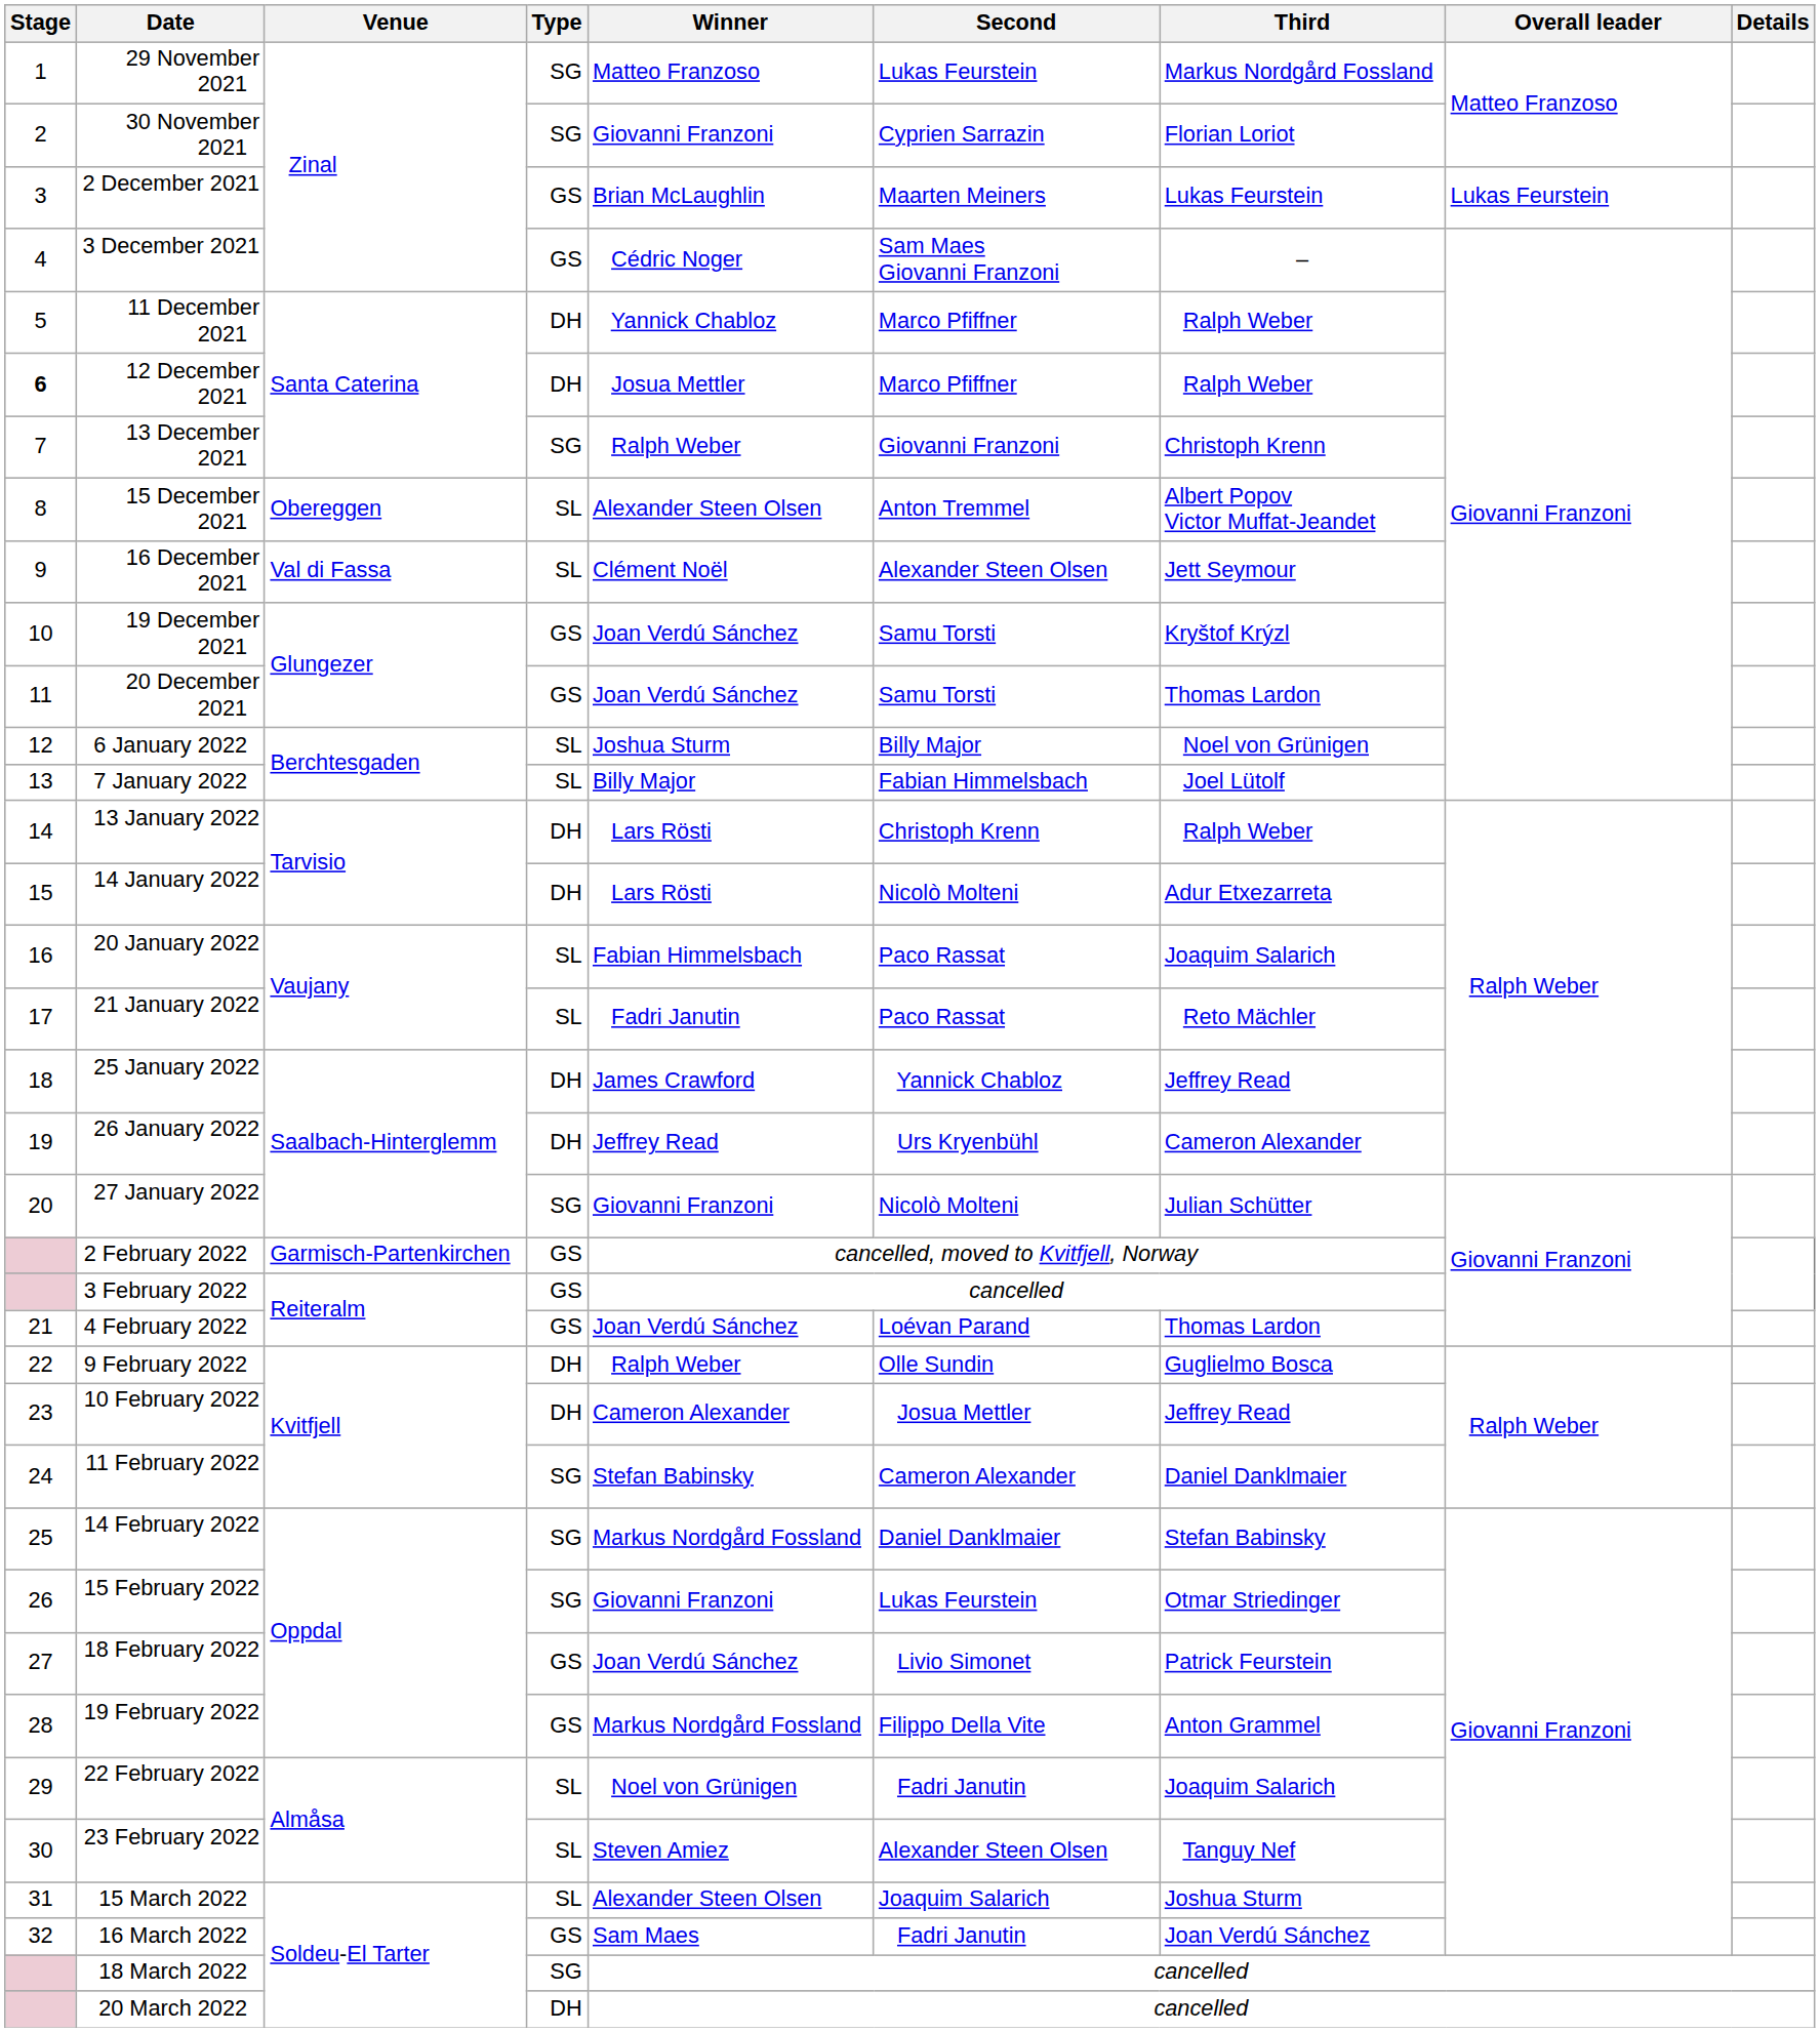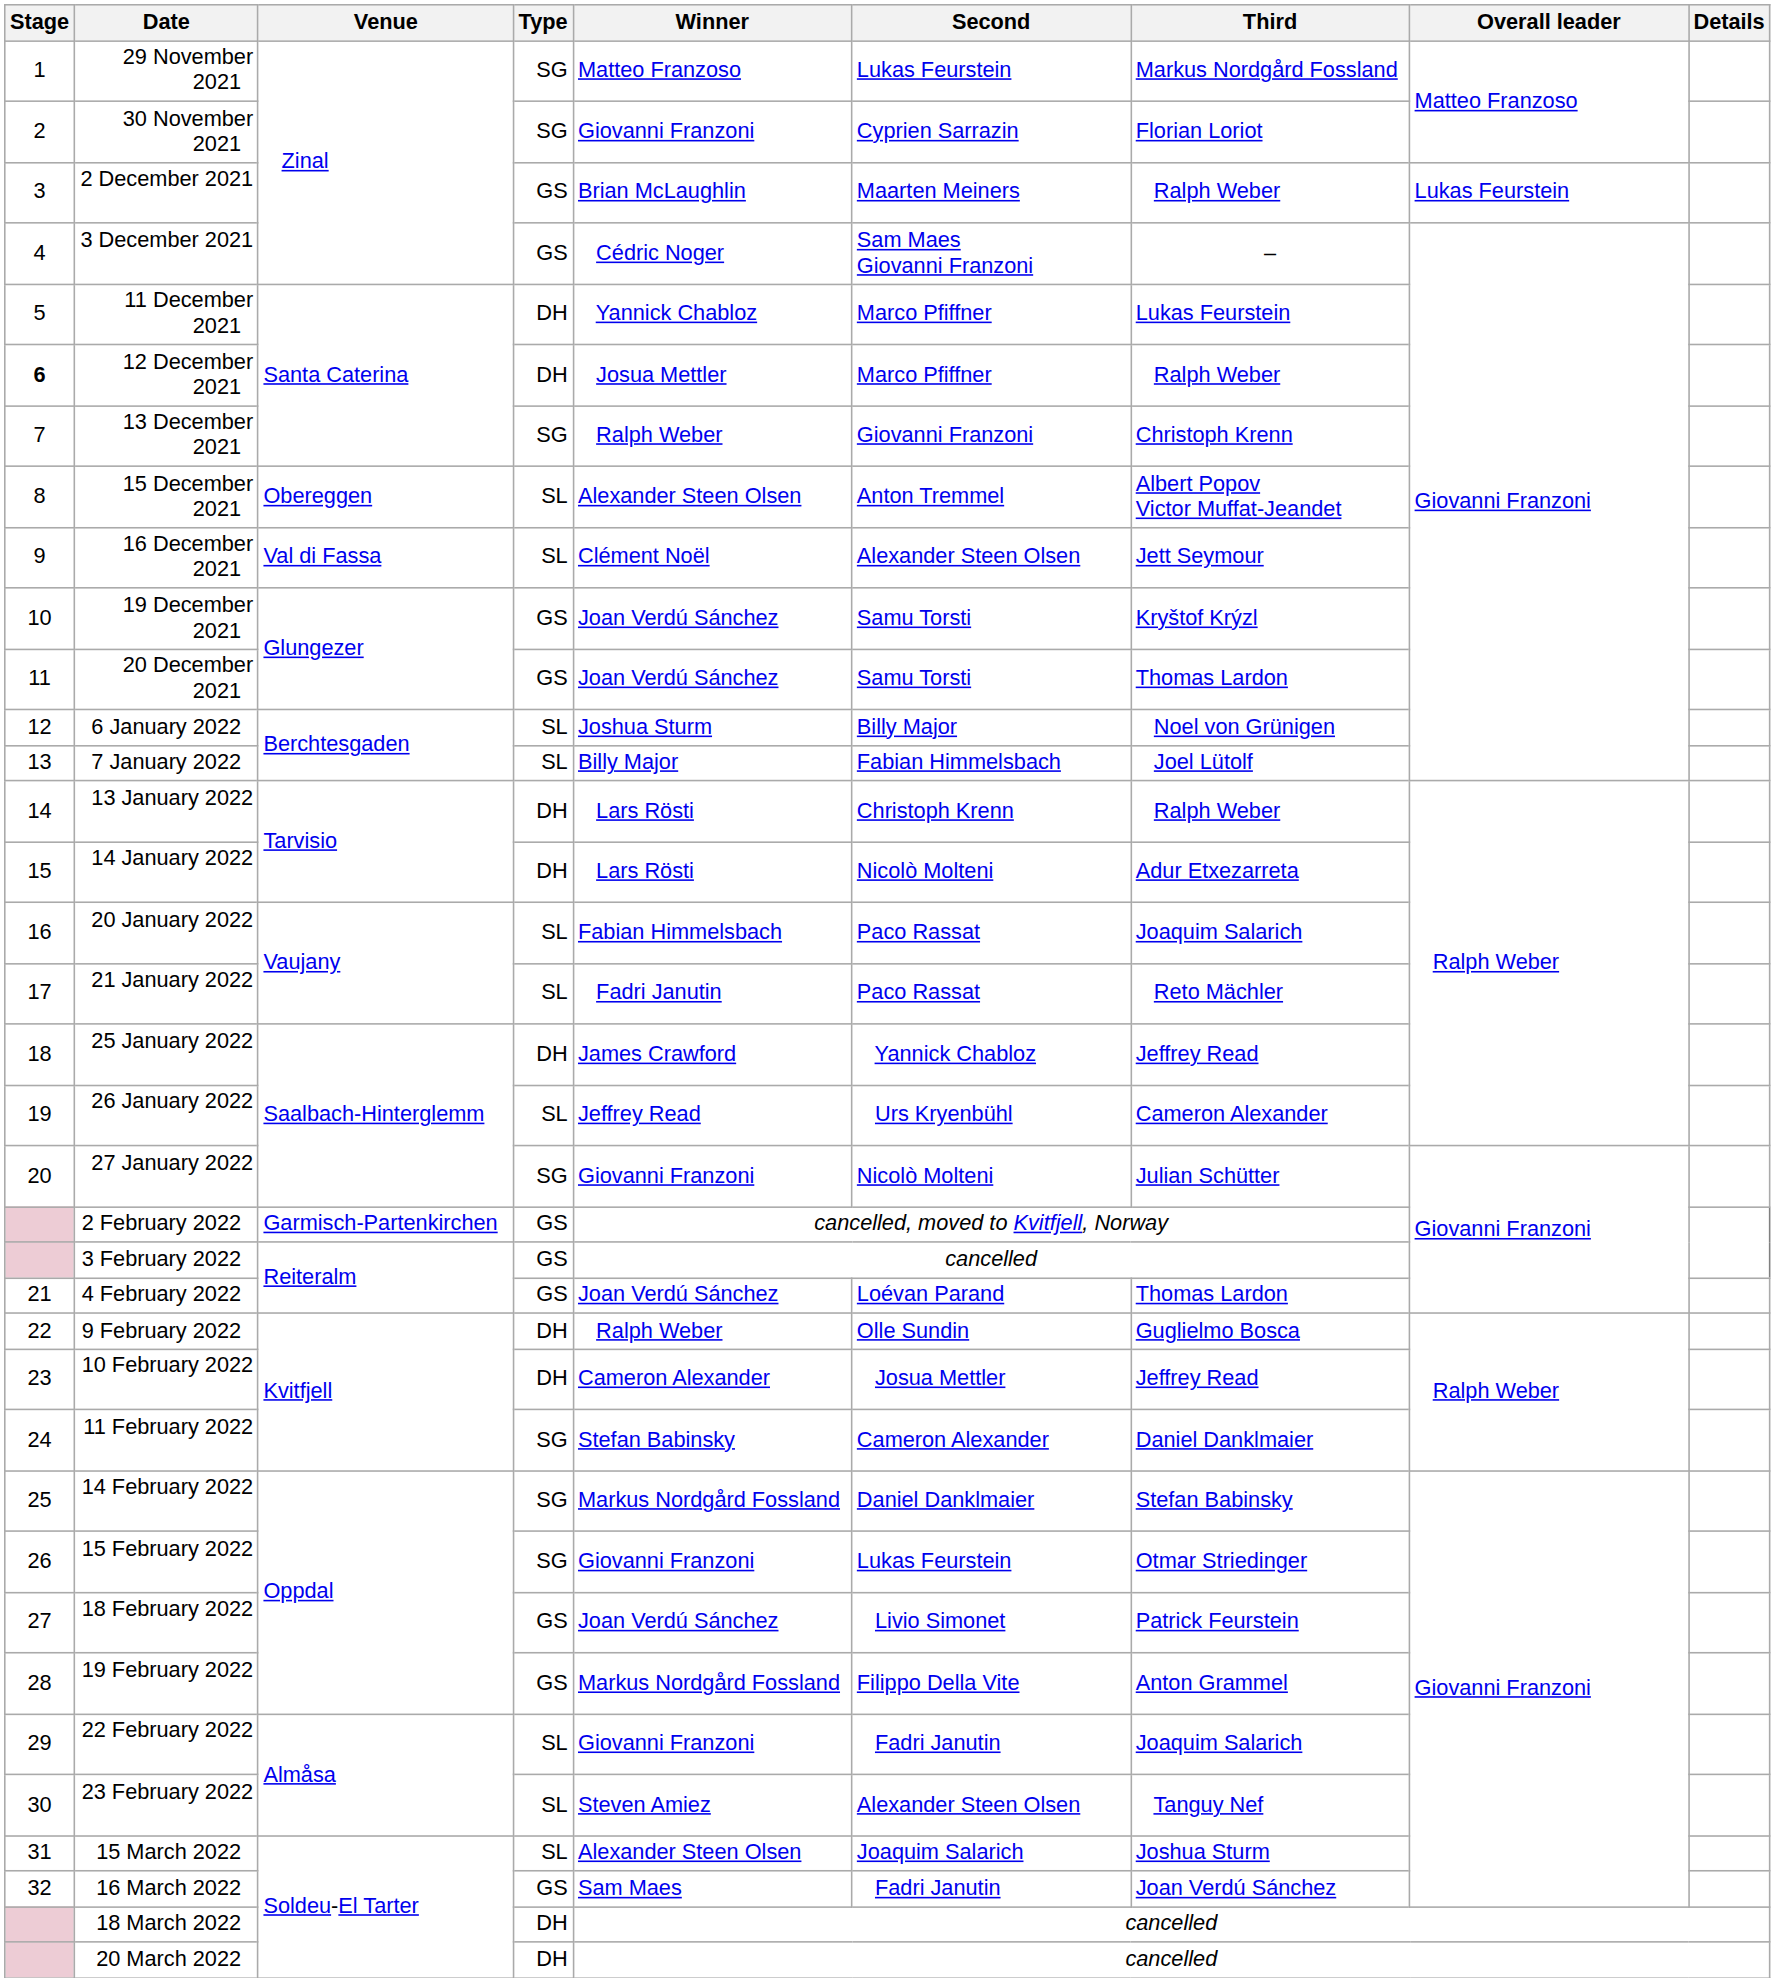 <table class="wikitable sortable" style="background:#fff; font-size:86%; line-height:16px; border:grey solid 1px; border-collapse:collapse;">
 <tr>
 <th style="width:30px;">Stage</th>
 <th style="width:110px;">Date</th>
 <th style="width:155px;">Venue</th>
 <th style="width:25px;">Type</th>
 <th style="width:170px;">Winner</th>
 <th style="width:170px;">Second</th>
 <th style="width:170px;">Third</th>
 <th style="width:170px;">Overall leader</th>
 <th style="width:10px;">Details</th>
 </tr>
 <tr>
 <td align=center>1</td>
 <td align=right>29 November 2021  </td>
 <td rowspan=4>   <a href='#'>Zinal</a></td>
 <td align=right>SG</td>
 <td> <a href='#'>Matteo Franzoso</a></td>
 <td> <a href='#'>Lukas Feurstein</a></td>
 <td> <a href='#'>Markus Nordgård Fossland</a></td>
 <td rowspan=2> <a href='#'>Matteo Franzoso</a></td>
 <td></td>
 </tr>
 <tr>
 <td align=center>2</td>
 <td align=right>30 November 2021  </td>
 <td align=right>SG</td>
 <td> <a href='#'>Giovanni Franzoni</a></td>
 <td> <a href='#'>Cyprien Sarrazin</a></td>
 <td> <a href='#'>Florian Loriot</a></td>
 <td></td>
 </tr>
 <tr>
 <td align=center>3</td>
 <td align=right>2 December 2021  </td>
 <td align=right>GS</td>
 <td> <a href='#'>Brian McLaughlin</a></td>
 <td> <a href='#'>Maarten Meiners</a></td>
-<td> <a href='#'>Lukas Feurstein</a></td>
+<td>   <a href='#'>Ralph Weber</a></td>
 <td> <a href='#'>Lukas Feurstein</a></td>
 <td></td>
 </tr>
 <tr>
 <td align=center>4</td>
 <td align=right>3 December 2021  </td>
 <td align=right>GS</td>
 <td>   <a href='#'>Cédric Noger</a></td>
 <td> <a href='#'>Sam Maes</a> <br> <a href='#'>Giovanni Franzoni</a></td>
 <td align=center>–</td>
 <td rowspan=10> <a href='#'>Giovanni Franzoni</a></td>
 <td></td>
 </tr>
 <tr>
 <td align=center>5</td>
 <td align=right>11 December 2021  </td>
 <td rowspan=3> <a href='#'>Santa Caterina</a></td>
 <td align=right>DH</td>
 <td>   <a href='#'>Yannick Chabloz</a></td>
 <td> <a href='#'>Marco Pfiffner</a></td>
-<td>   <a href='#'>Ralph Weber</a></td>
+<td> <a href='#'>Lukas Feurstein</a></td>
 <td></td>
 </tr>
 <tr>
 <td align=center><strong>6</strong></td>
 <td align=right>12 December 2021  </td>
 <td align=right>DH</td>
 <td>   <a href='#'>Josua Mettler</a></td>
 <td> <a href='#'>Marco Pfiffner</a></td>
 <td>   <a href='#'>Ralph Weber</a></td>
 <td></td>
 </tr>
 <tr>
 <td align=center>7</td>
 <td align=right>13 December 2021  </td>
 <td align=right>SG</td>
 <td>   <a href='#'>Ralph Weber</a></td>
 <td> <a href='#'>Giovanni Franzoni</a></td>
 <td> <a href='#'>Christoph Krenn</a></td>
 <td></td>
 </tr>
 <tr>
 <td align=center>8</td>
 <td align=right>15 December 2021  </td>
 <td> <a href='#'>Obereggen</a></td>
 <td align=right>SL</td>
 <td> <a href='#'>Alexander Steen Olsen</a></td>
 <td> <a href='#'>Anton Tremmel</a></td>
 <td> <a href='#'>Albert Popov</a><br> <a href='#'>Victor Muffat-Jeandet</a></td>
 <td></td>
 </tr>
 <tr>
 <td align=center>9</td>
 <td align=right>16 December 2021  </td>
 <td> <a href='#'>Val di Fassa</a></td>
 <td align=right>SL</td>
 <td> <a href='#'>Clément Noël</a></td>
 <td> <a href='#'>Alexander Steen Olsen</a></td>
 <td> <a href='#'>Jett Seymour</a></td>
 <td></td>
 </tr>
 <tr>
 <td align=center>10</td>
 <td align=right>19 December 2021  </td>
 <td rowspan=2> <a href='#'>Glungezer</a></td>
 <td align=right>GS</td>
 <td> <a href='#'>Joan Verdú Sánchez</a></td>
 <td> <a href='#'>Samu Torsti</a></td>
 <td> <a href='#'>Kryštof Krýzl</a></td>
 <td></td>
 </tr>
 <tr>
 <td align=center>11</td>
 <td align=right>20 December 2021  </td>
 <td align=right>GS</td>
 <td> <a href='#'>Joan Verdú Sánchez</a></td>
 <td> <a href='#'>Samu Torsti</a></td>
 <td> <a href='#'>Thomas Lardon</a></td>
 <td></td>
 </tr>
 <tr>
 <td align=center>12</td>
 <td align=right>6 January 2022  </td>
 <td rowspan=2> <a href='#'>Berchtesgaden</a></td>
 <td align=right>SL</td>
 <td> <a href='#'>Joshua Sturm</a></td>
 <td> <a href='#'>Billy Major</a></td>
 <td>   <a href='#'>Noel von Grünigen</a></td>
 <td></td>
 </tr>
 <tr>
 <td align=center>13</td>
 <td align=right>7 January 2022  </td>
 <td align=right>SL</td>
 <td> <a href='#'>Billy Major</a></td>
 <td> <a href='#'>Fabian Himmelsbach</a></td>
 <td>   <a href='#'>Joel Lütolf</a></td>
 <td></td>
 </tr>
 <tr>
 <td align=center>14</td>
 <td align=right>13 January 2022  </td>
 <td rowspan=2> <a href='#'>Tarvisio</a></td>
 <td align=right>DH</td>
 <td>   <a href='#'>Lars Rösti</a></td>
 <td> <a href='#'>Christoph Krenn</a></td>
 <td>   <a href='#'>Ralph Weber</a></td>
 <td rowspan=6>   <a href='#'>Ralph Weber</a></td>
 <td></td>
 </tr>
 <tr>
 <td align=center>15</td>
 <td align=right>14 January 2022  </td>
 <td align=right>DH</td>
 <td>   <a href='#'>Lars Rösti</a></td>
 <td> <a href='#'>Nicolò Molteni</a></td>
 <td> <a href='#'>Adur Etxezarreta</a></td>
 <td></td>
 </tr>
 <tr>
 <td align=center>16</td>
 <td align=right>20 January 2022  </td>
 <td rowspan=2> <a href='#'>Vaujany</a></td>
 <td align=right>SL</td>
 <td> <a href='#'>Fabian Himmelsbach</a></td>
 <td> <a href='#'>Paco Rassat</a></td>
 <td> <a href='#'>Joaquim Salarich</a></td>
 <td></td>
 </tr>
 <tr>
 <td align=center>17</td>
 <td align=right>21 January 2022  </td>
 <td align=right>SL</td>
 <td>   <a href='#'>Fadri Janutin</a></td>
 <td> <a href='#'>Paco Rassat</a></td>
 <td>   <a href='#'>Reto Mächler</a></td>
 <td></td>
 </tr>
 <tr>
 <td align=center>18</td>
 <td align=right>25 January 2022  </td>
 <td rowspan=3> <a href='#'>Saalbach-Hinterglemm</a></td>
 <td align=right>DH</td>
 <td> <a href='#'>James Crawford</a></td>
 <td>   <a href='#'>Yannick Chabloz</a></td>
 <td> <a href='#'>Jeffrey Read</a></td>
 <td></td>
 </tr>
 <tr>
 <td align=center>19</td>
 <td align=right>26 January 2022  </td>
-<td align=right>DH</td>
+<td align=right>SL</td>
 <td> <a href='#'>Jeffrey Read</a></td>
 <td>   <a href='#'>Urs Kryenbühl</a></td>
 <td> <a href='#'>Cameron Alexander</a></td>
 <td></td>
 </tr>
 <tr>
 <td align=center>20</td>
 <td align=right>27 January 2022  </td>
 <td align=right>SG</td>
 <td> <a href='#'>Giovanni Franzoni</a></td>
 <td> <a href='#'>Nicolò Molteni</a></td>
 <td> <a href='#'>Julian Schütter</a></td>
 <td rowspan=4> <a href='#'>Giovanni Franzoni</a></td>
 <td></td>
 </tr>
 <tr>
 <td bgcolor="EDCCD5"></td>
 <td align=right>2 February 2022  </td>
 <td> <a href='#'>Garmisch-Partenkirchen</a></td>
 <td align=right>GS</td>
 <td colspan=3 align=center><em>cancelled, moved to <a href='#'>Kvitfjell</a>, Norway</em></td>
 </tr>
 <tr>
 <td bgcolor="EDCCD5"></td>
 <td align=right>3 February 2022  </td>
 <td rowspan=2> <a href='#'>Reiteralm</a></td>
 <td align=right>GS</td>
 <td colspan=3 align=center><em>cancelled</em></td>
 </tr>
 <tr>
 <td align=center>21</td>
 <td align=right>4 February 2022  </td>
 <td align=right>GS</td>
 <td> <a href='#'>Joan Verdú Sánchez</a></td>
 <td> <a href='#'>Loévan Parand</a></td>
 <td> <a href='#'>Thomas Lardon</a></td>
 <td></td>
 </tr>
 <tr>
 <td align=center>22</td>
 <td align=right>9 February 2022  </td>
 <td rowspan=3> <a href='#'>Kvitfjell</a></td>
 <td align=right>DH</td>
 <td>   <a href='#'>Ralph Weber</a></td>
 <td> <a href='#'>Olle Sundin</a></td>
 <td> <a href='#'>Guglielmo Bosca</a></td>
 <td rowspan=3>   <a href='#'>Ralph Weber</a></td>
 <td></td>
 </tr>
 <tr>
 <td align=center>23</td>
 <td align=right>10 February 2022  </td>
 <td align=right>DH</td>
 <td> <a href='#'>Cameron Alexander</a></td>
 <td>   <a href='#'>Josua Mettler</a></td>
 <td> <a href='#'>Jeffrey Read</a></td>
 <td></td>
 </tr>
 <tr>
 <td align=center>24</td>
 <td align=right>11 February 2022  </td>
 <td align=right>SG</td>
 <td> <a href='#'>Stefan Babinsky</a></td>
 <td> <a href='#'>Cameron Alexander</a></td>
 <td> <a href='#'>Daniel Danklmaier</a></td>
 <td></td>
 </tr>
 <tr>
 <td align=center>25</td>
 <td align=right>14 February 2022  </td>
 <td rowspan=4> <a href='#'>Oppdal</a></td>
 <td align=right>SG</td>
 <td> <a href='#'>Markus Nordgård Fossland</a></td>
 <td> <a href='#'>Daniel Danklmaier</a></td>
 <td> <a href='#'>Stefan Babinsky</a></td>
 <td rowspan=8> <a href='#'>Giovanni Franzoni</a></td>
 <td></td>
 </tr>
 <tr>
 <td align=center>26</td>
 <td align=right>15 February 2022  </td>
 <td align=right>SG</td>
 <td> <a href='#'>Giovanni Franzoni</a></td>
 <td> <a href='#'>Lukas Feurstein</a></td>
 <td> <a href='#'>Otmar Striedinger</a></td>
 <td></td>
 </tr>
 <tr>
 <td align=center>27</td>
 <td align=right>18 February 2022  </td>
 <td align=right>GS</td>
 <td> <a href='#'>Joan Verdú Sánchez</a></td>
 <td>   <a href='#'>Livio Simonet</a></td>
 <td> <a href='#'>Patrick Feurstein</a></td>
 <td></td>
 </tr>
 <tr>
 <td align=center>28</td>
 <td align=right>19 February 2022  </td>
 <td align=right>GS</td>
 <td> <a href='#'>Markus Nordgård Fossland</a></td>
 <td> <a href='#'>Filippo Della Vite</a></td>
 <td> <a href='#'>Anton Grammel</a></td>
 <td></td>
 </tr>
 <tr>
 <td align=center>29</td>
 <td align=right>22 February 2022  </td>
 <td rowspan=2> <a href='#'>Almåsa</a></td>
 <td align=right>SL</td>
-<td>   <a href='#'>Noel von Grünigen</a></td>
+<td> <a href='#'>Giovanni Franzoni</a></td>
 <td>   <a href='#'>Fadri Janutin</a></td>
 <td> <a href='#'>Joaquim Salarich</a></td>
 <td></td>
 </tr>
 <tr>
 <td align=center>30</td>
 <td align=right>23 February 2022  </td>
 <td align=right>SL</td>
 <td> <a href='#'>Steven Amiez</a></td>
 <td> <a href='#'>Alexander Steen Olsen</a></td>
 <td>   <a href='#'>Tanguy Nef</a></td>
 <td></td>
 </tr>
 <tr>
 <td align=center>31</td>
 <td align=right>15 March 2022  </td>
 <td rowspan=4> <a href='#'>Soldeu</a>-<a href='#'>El Tarter</a></td>
 <td align=right>SL</td>
 <td> <a href='#'>Alexander Steen Olsen</a></td>
 <td> <a href='#'>Joaquim Salarich</a></td>
 <td> <a href='#'>Joshua Sturm</a></td>
 <td></td>
 </tr>
 <tr>
 <td align=center>32</td>
 <td align=right>16 March 2022  </td>
 <td align=right>GS</td>
 <td> <a href='#'>Sam Maes</a></td>
 <td>   <a href='#'>Fadri Janutin</a></td>
 <td> <a href='#'>Joan Verdú Sánchez</a></td>
 <td></td>
 </tr>
 <tr>
 <td bgcolor="EDCCD5"></td>
 <td align=right>18 March 2022  </td>
-<td align=right>SG</td>
+<td align=right>DH</td>
 <td colspan=5 align=center><em>cancelled</em></td>
 </tr>
 <tr>
 <td bgcolor="EDCCD5"></td>
 <td align=right>20 March 2022  </td>
 <td align=right>DH</td>
 <td colspan=5 align=center><em>cancelled</em></td>
 </tr>
 </table>
